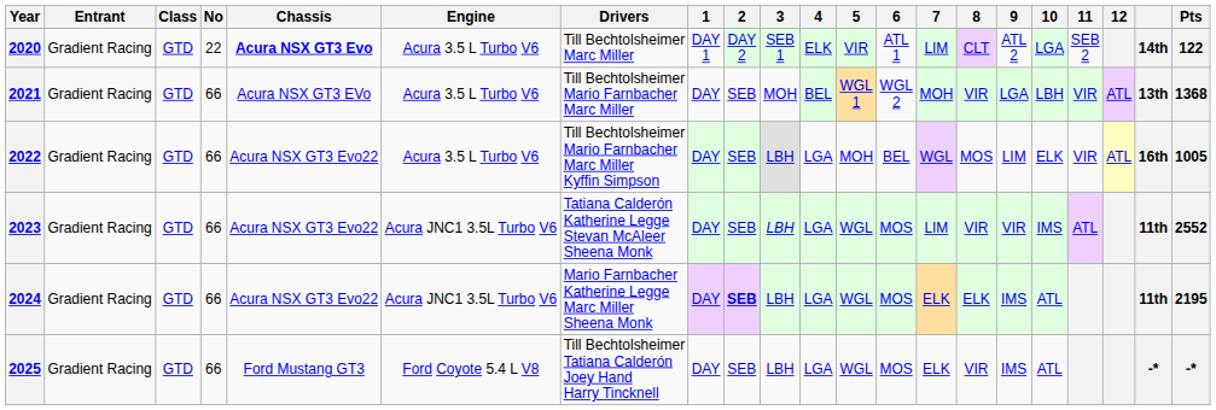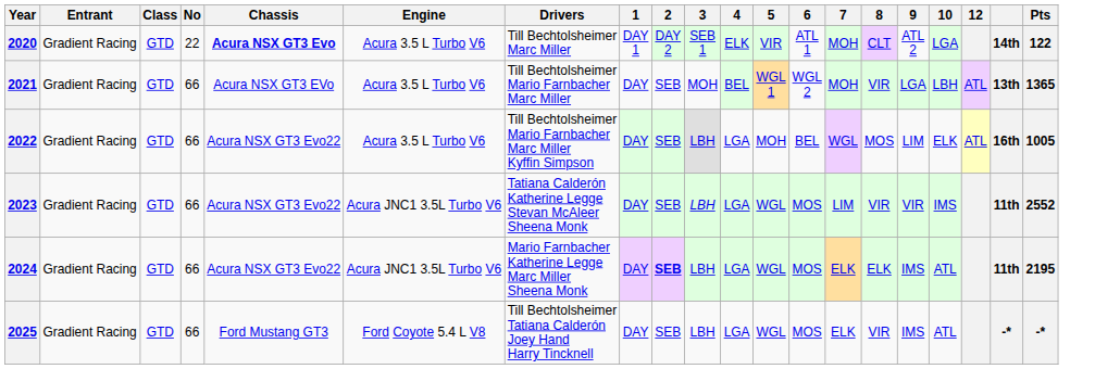 <table class="wikitable" style="font-size: 90%; text-align:center">
 <tr>
 <th>Year</th>
 <th>Entrant</th>
 <th>Class</th>
 <th>No</th>
 <th>Chassis</th>
 <th>Engine</th>
 <th>Drivers</th>
 <th>1</th>
 <th>2</th>
 <th>3</th>
 <th>4</th>
 <th>5</th>
 <th>6</th>
 <th>7</th>
 <th>8</th>
 <th>9</th>
 <th>10</th>
-<th>11</th>
 <th>12</th>
 <th></th>
 <th>Pts</th>
 </tr>
 <tr>
 <th><a href='#'>2020</a></th>
 <td> Gradient Racing</td>
 <td><a href='#'>GTD</a></td>
 <td>22</td>
 <td><strong><a href='#'>Acura NSX GT3 Evo</a></strong></td>
 <td><a href='#'>Acura</a> 3.5 L <a href='#'>Turbo</a> <a href='#'>V6</a></td>
 <td align="left"> Till Bechtolsheimer<br> <a href='#'>Marc Miller</a></td>
 <td style="background:#;"><a href='#'>DAY<br>1</a><br></td>
 <td style="background:#DFFFDF;"><a href='#'>DAY<br>2</a><br></td>
 <td style="background:#DFFFDF;"><a href='#'>SEB<br>1</a><br></td>
 <td style="background:#DFFFDF;"><a href='#'>ELK</a><br></td>
 <td style="background:#DFFFDF;"><a href='#'>VIR</a><br></td>
 <td style="background:#;"><a href='#'>ATL<br>1</a><br></td>
-<td style="background:#DFFFDF;"><a href='#'>LIM</a><br></td>
+<td style="background:#DFFFDF;"><a href='#'>MOH</a><br></td>
 <td style="background:#EFCFFF;"><a href='#'>CLT</a><br></td>
 <td style="background:#;"><a href='#'>ATL<br>2</a><br></td>
 <td style="background:#DFFFDF;"><a href='#'>LGA</a><br></td>
-<td style="background:#;"><a href='#'>SEB<br>2</a><br></td>
 <th></th>
 <th>14th</th>
 <th>122</th>
 </tr>
 <tr>
 <th><a href='#'>2021</a></th>
 <td> Gradient Racing</td>
 <td><a href='#'>GTD</a></td>
 <td>66</td>
 <td><a href='#'>Acura NSX GT3 EVo</a></td>
 <td><a href='#'>Acura</a> 3.5 L <a href='#'>Turbo</a> <a href='#'>V6</a></td>
 <td align="left"> Till Bechtolsheimer<br> <a href='#'>Mario Farnbacher</a><br> <a href='#'>Marc Miller</a></td>
 <td style="background:#;"><a href='#'>DAY</a><br></td>
 <td style="background:#;"><a href='#'>SEB</a><br></td>
 <td style="background:#;"><a href='#'>MOH</a><br></td>
 <td style="background:#DFFFDF;"><a href='#'>BEL</a><br></td>
 <td style="background:#FFDF9F;"><a href='#'>WGL<br>1</a><br></td>
 <td style="background:#;"><a href='#'>WGL<br>2</a><br></td>
 <td style="background:#DFFFDF;"><a href='#'>MOH</a><br></td>
 <td style="background:#DFFFDF;"><a href='#'>VIR</a><br></td>
 <td style="background:#DFFFDF;"><a href='#'>LGA</a><br></td>
 <td style="background:#DFFFDF;"><a href='#'>LBH</a><br></td>
-<td style="background:#DFFFDF;"><a href='#'>VIR</a><br></td>
 <td style="background:#EFCFFF;"><a href='#'>ATL</a><br></td>
 <th>13th</th>
-<th>1368</th>
+<th>1365</th>
 </tr>
 <tr>
 <th><a href='#'>2022</a></th>
 <td> Gradient Racing</td>
 <td><a href='#'>GTD</a></td>
 <td>66</td>
 <td><a href='#'>Acura NSX GT3 Evo22</a></td>
 <td><a href='#'>Acura</a> 3.5 L <a href='#'>Turbo</a> <a href='#'>V6</a></td>
 <td align="left"> Till Bechtolsheimer<br> <a href='#'>Mario Farnbacher</a><br> <a href='#'>Marc Miller</a><br> <a href='#'>Kyffin Simpson</a></td>
 <td style="background:#DFFFDF;"><a href='#'>DAY</a><br></td>
 <td style="background:#DFFFDF;"><a href='#'>SEB</a><br></td>
 <td style="background:#DFDFDF;"><a href='#'>LBH</a><br></td>
 <td style="background:#;"><a href='#'>LGA</a><br></td>
 <td style="background:#;"><a href='#'>MOH</a><br></td>
 <td style="background:#;"><a href='#'>BEL</a><br></td>
 <td style="background:#EFCFFF;"><a href='#'>WGL</a><br></td>
 <td style="background:#;"><a href='#'>MOS</a><br></td>
 <td style="background:#;"><a href='#'>LIM</a><br></td>
 <td style="background:#;"><a href='#'>ELK</a><br></td>
-<td style="background:#;"><a href='#'>VIR</a><br></td>
 <td style="background:#FFFFBF;"><a href='#'>ATL</a><br></td>
 <th>16th</th>
 <th>1005</th>
 </tr>
 <tr>
 <th><a href='#'>2023</a></th>
 <td> Gradient Racing</td>
 <td><a href='#'>GTD</a></td>
 <td>66</td>
 <td><a href='#'>Acura NSX GT3 Evo22</a></td>
 <td><a href='#'>Acura</a> JNC1 3.5L <a href='#'>Turbo</a> <a href='#'>V6</a></td>
 <td align="left"> <a href='#'>Tatiana Calderón</a><br> <a href='#'>Katherine Legge</a><br> <a href='#'>Stevan McAleer</a><br> <a href='#'>Sheena Monk</a></td>
 <td style="background:#DFFFDF;"><a href='#'>DAY</a><br></td>
 <td style="background:#DFFFDF;"><a href='#'>SEB</a><br></td>
 <td style="background:#DFFFDF;"><em><a href='#'>LBH</a></em><br></td>
 <td style="background:#DFFFDF;"><a href='#'>LGA</a><br></td>
 <td style="background:#DFFFDF;"><a href='#'>WGL</a><br></td>
 <td style="background:#DFFFDF;"><a href='#'>MOS</a><br></td>
 <td style="background:#DFFFDF;"><a href='#'>LIM</a><br></td>
 <td style="background:#DFFFDF;"><a href='#'>VIR</a><br></td>
 <td style="background:#DFFFDF;"><a href='#'>VIR</a><br></td>
 <td style="background:#DFFFDF;"><a href='#'>IMS</a><br></td>
-<td style="background:#EFCFFF;"><a href='#'>ATL</a><br></td>
 <th></th>
 <th style="background:#;">11th</th>
 <th style="background:#;">2552</th>
 </tr>
 <tr>
 <th><a href='#'>2024</a></th>
 <td> Gradient Racing</td>
 <td><a href='#'>GTD</a></td>
 <td>66</td>
 <td><a href='#'>Acura NSX GT3 Evo22</a></td>
 <td><a href='#'>Acura</a> JNC1 3.5L <a href='#'>Turbo</a> <a href='#'>V6</a></td>
 <td align="left"> <a href='#'>Mario Farnbacher</a><br> <a href='#'>Katherine Legge</a><br> <a href='#'>Marc Miller</a><br> <a href='#'>Sheena Monk</a></td>
 <td style="background:#EFCFFF;"><a href='#'>DAY</a><br></td>
 <td style="background:#EFCFFF;"><strong><a href='#'>SEB</a><br></strong></td>
 <td style="background:#DFFFDF;"><a href='#'>LBH</a><br></td>
 <td style="background:#DFFFDF;"><a href='#'>LGA</a><br></td>
 <td style="background:#DFFFDF;"><a href='#'>WGL</a><br></td>
 <td style="background:#DFFFDF;"><a href='#'>MOS</a><br></td>
 <td style="background:#FFDF9F;"><a href='#'>ELK</a><br></td>
 <td style="background:#DFFFDF;"><a href='#'>ELK</a><br></td>
 <td style="background:#DFFFDF;"><a href='#'>IMS</a><br></td>
 <td style="background:#DFFFDF;"><a href='#'>ATL</a><br></td>
 <th></th>
-<th></th>
 <th>11th</th>
 <th>2195</th>
 </tr>
 <tr>
 <th><a href='#'>2025</a></th>
 <td> Gradient Racing</td>
 <td><a href='#'>GTD</a></td>
 <td>66</td>
 <td><a href='#'>Ford Mustang GT3</a></td>
 <td><a href='#'>Ford</a> <a href='#'>Coyote</a> 5.4 L <a href='#'>V8</a></td>
 <td align="left"> Till Bechtolsheimer<br> <a href='#'>Tatiana Calderón</a><br> <a href='#'>Joey Hand</a><br> <a href='#'>Harry Tincknell</a></td>
 <td style="background:#;"><a href='#'>DAY</a><br></td>
 <td style="background:#;"><a href='#'>SEB</a><br></td>
 <td style="background:#;"><a href='#'>LBH</a><br></td>
 <td style="background:#;"><a href='#'>LGA</a><br></td>
 <td style="background:#;"><a href='#'>WGL</a><br></td>
 <td style="background:#;"><a href='#'>MOS</a><br></td>
 <td style="background:#;"><a href='#'>ELK</a><br></td>
 <td style="background:#;"><a href='#'>VIR</a><br></td>
 <td style="background:#;"><a href='#'>IMS</a><br></td>
 <td style="background:#;"><a href='#'>ATL</a><br></td>
 <th></th>
-<th></th>
 <th>-*</th>
 <th>-*</th>
 </tr>
 </table>
